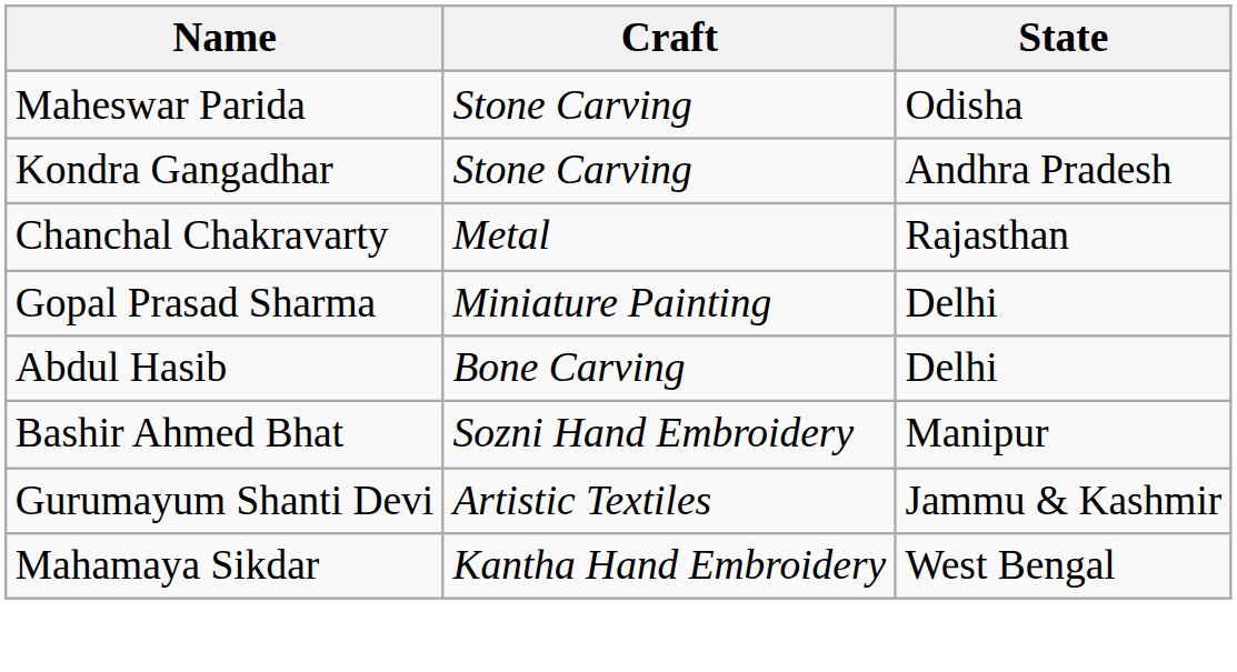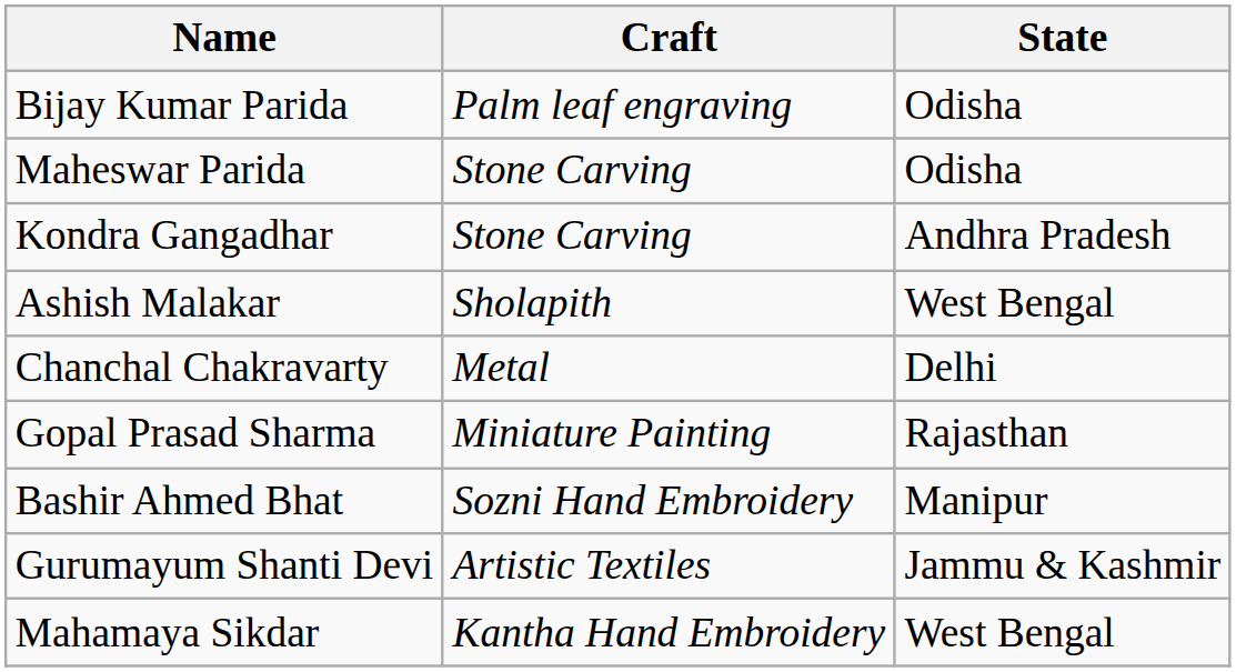 <table class="wikitable sortable">
 <tr>
 <th>Name</th>
 <th class="unsortable">Craft</th>
 <th>State</th>
+</tr>
+<tr>
+<td>Bijay Kumar Parida</td>
+<td><em>Palm leaf engraving</em></td>
+<td>Odisha</td>
 </tr>
 <tr>
 <td>Maheswar Parida</td>
 <td><em>Stone Carving</em></td>
 <td>Odisha</td>
 </tr>
 <tr>
 <td>Kondra Gangadhar</td>
 <td><em>Stone Carving</em></td>
 <td>Andhra Pradesh</td>
 </tr>
 <tr>
+<td>Ashish Malakar</td>
+<td><em>Sholapith</em></td>
+<td>West Bengal</td>
+</tr>
+<tr>
 <td>Chanchal Chakravarty</td>
 <td><em>Metal</em></td>
-<td>Rajasthan</td>
+<td>Delhi</td>
 </tr>
 <tr>
 <td>Gopal Prasad Sharma</td>
 <td><em>Miniature Painting</em></td>
-<td>Delhi</td>
-</tr>
-<tr>
-<td>Abdul Hasib</td>
-<td><em>Bone Carving</em></td>
-<td>Delhi</td>
+<td>Rajasthan</td>
 </tr>
 <tr>
 <td>Bashir Ahmed Bhat</td>
 <td><em>Sozni Hand Embroidery</em></td>
 <td>Manipur</td>
 </tr>
 <tr>
 <td>Gurumayum Shanti Devi</td>
 <td><em>Artistic Textiles</em></td>
 <td>Jammu & Kashmir</td>
 </tr>
 <tr>
 <td>Mahamaya Sikdar</td>
 <td><em>Kantha Hand Embroidery</em></td>
 <td>West Bengal</td>
 </tr>
 </table>
